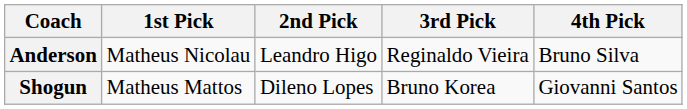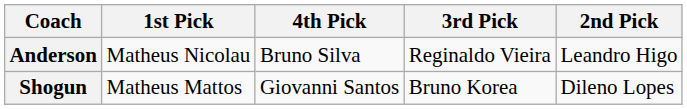 <table class="wikitable">
 <tr>
 <th>Coach</th>
 <th>1st Pick</th>
+<th>4th Pick</th>
+<th>3rd Pick</th>
 <th>2nd Pick</th>
-<th>3rd Pick</th>
-<th>4th Pick</th>
 </tr>
 <tr>
 <th>Anderson</th>
 <td>Matheus Nicolau</td>
+<td>Bruno Silva</td>
+<td>Reginaldo Vieira</td>
 <td>Leandro Higo</td>
-<td>Reginaldo Vieira</td>
-<td>Bruno Silva</td>
 </tr>
 <tr>
 <th>Shogun</th>
 <td>Matheus Mattos</td>
+<td>Giovanni Santos</td>
+<td>Bruno Korea</td>
 <td>Dileno Lopes</td>
-<td>Bruno Korea</td>
-<td>Giovanni Santos</td>
 </tr>
 </table>
